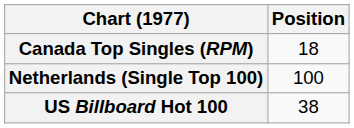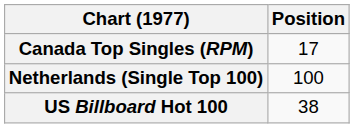 <table class="wikitable sortable plainrowheaders">
 <tr>
 <th>Chart (1977)</th>
 <th>Position</th>
 </tr>
 <tr>
 <th scope="row">Canada Top Singles (<em>RPM</em>)</th>
-<td align="center">18</td>
+<td align="center">17</td>
 </tr>
 <tr>
 <th scope="row">Netherlands (Single Top 100)</th>
 <td align="center">100</td>
 </tr>
 <tr>
 <th scope="row">US <em>Billboard</em> Hot 100</th>
 <td align="center">38</td>
 </tr>
 </table>
